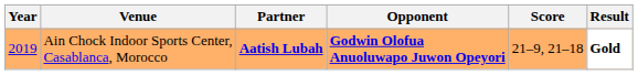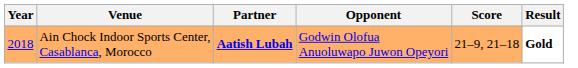 <table class="sortable wikitable" style="font-size: 90%;">
 <tr>
 <th>Year</th>
 <th>Venue</th>
 <th>Partner</th>
 <th>Opponent</th>
 <th>Score</th>
 <th>Result</th>
 </tr>
 <tr style="background:#FFB069">
-<td align="center"><a href='#'>2019</a></td>
+<td align="center"><a href='#'>2018</a></td>
 <td align="left">Ain Chock Indoor Sports Center,<br><a href='#'>Casablanca</a>, Morocco</td>
 <td align="left"><strong> <a href='#'>Aatish Lubah</a></strong></td>
-<td align="left"><strong> <a href='#'>Godwin Olofua</a> <br>  <a href='#'>Anuoluwapo Juwon Opeyori</a></strong></td>
+<td align="left"> <a href='#'>Godwin Olofua</a> <br>  <a href='#'>Anuoluwapo Juwon Opeyori</a></td>
 <td align="left">21–9, 21–18</td>
 <td style="text-align:left; background:white"> <strong>Gold</strong></td>
 </tr>
 </table>
